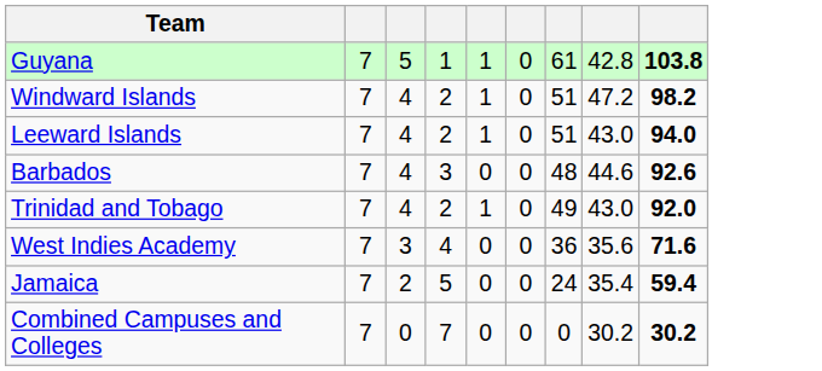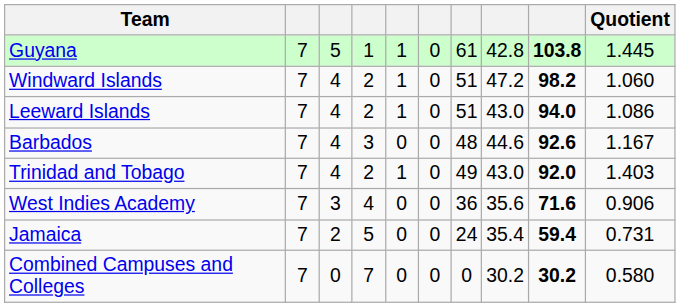 <table class="wikitable" style="text-align:center">
 <tr>
 <th style="width:225px">Team</th>
 <th width="20"></th>
 <th width="20"></th>
 <th width="20"></th>
 <th width="20"></th>
 <th width="20"></th>
 <th></th>
 <th></th>
 <th width="20"></th>
+<th>Quotient</th>
 </tr>
 <tr style="background:#cfc">
 <td style="text-align:left;"><a href='#'>Guyana</a></td>
 <td>7</td>
 <td>5</td>
 <td>1</td>
 <td>1</td>
 <td>0</td>
 <td>61</td>
 <td>42.8</td>
 <td><strong>103.8</strong></td>
+<td>1.445</td>
 </tr>
 <tr>
 <td style="text-align:left;"><a href='#'>Windward Islands</a></td>
 <td>7</td>
 <td>4</td>
 <td>2</td>
 <td>1</td>
 <td>0</td>
 <td>51</td>
 <td>47.2</td>
 <td><strong>98.2</strong></td>
+<td>1.060</td>
 </tr>
 <tr>
 <td style="text-align:left;"><a href='#'>Leeward Islands</a></td>
 <td>7</td>
 <td>4</td>
 <td>2</td>
 <td>1</td>
 <td>0</td>
 <td>51</td>
 <td>43.0</td>
 <td><strong>94.0</strong></td>
+<td>1.086</td>
 </tr>
 <tr>
 <td style="text-align:left;"><a href='#'>Barbados</a></td>
 <td>7</td>
 <td>4</td>
 <td>3</td>
 <td>0</td>
 <td>0</td>
 <td>48</td>
 <td>44.6</td>
 <td><strong>92.6</strong></td>
+<td>1.167</td>
 </tr>
 <tr>
 <td style="text-align:left;"><a href='#'>Trinidad and Tobago</a></td>
 <td>7</td>
 <td>4</td>
 <td>2</td>
 <td>1</td>
 <td>0</td>
 <td>49</td>
 <td>43.0</td>
 <td><strong>92.0</strong></td>
+<td>1.403</td>
 </tr>
 <tr>
 <td style="text-align:left;"><a href='#'>West Indies Academy</a></td>
 <td>7</td>
 <td>3</td>
 <td>4</td>
 <td>0</td>
 <td>0</td>
 <td>36</td>
 <td>35.6</td>
 <td><strong>71.6</strong></td>
+<td>0.906</td>
 </tr>
 <tr>
 <td style="text-align:left;"><a href='#'>Jamaica</a></td>
 <td>7</td>
 <td>2</td>
 <td>5</td>
 <td>0</td>
 <td>0</td>
 <td>24</td>
 <td>35.4</td>
 <td><strong>59.4</strong></td>
+<td>0.731</td>
 </tr>
 <tr>
 <td style="text-align:left;"><a href='#'>Combined Campuses and Colleges</a></td>
 <td>7</td>
 <td>0</td>
 <td>7</td>
 <td>0</td>
 <td>0</td>
 <td>0</td>
 <td>30.2</td>
 <td><strong>30.2</strong></td>
+<td>0.580</td>
 </tr>
 </table>
